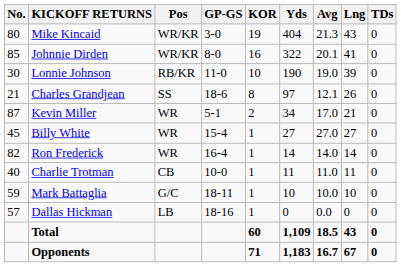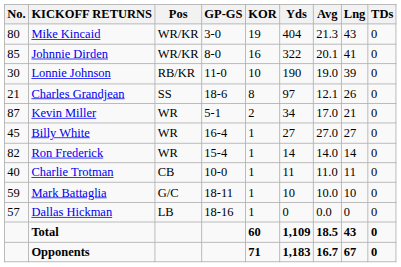 <table class="wikitable" style="white-space:nowrap;">
 <tr>
 <th>No.</th>
 <th>KICKOFF RETURNS</th>
 <th>Pos</th>
 <th>GP-GS</th>
 <th>KOR</th>
 <th>Yds</th>
 <th>Avg</th>
 <th>Lng</th>
 <th>TDs</th>
 </tr>
 <tr>
 <td>80</td>
 <td><a href='#'>Mike Kincaid</a></td>
 <td>WR/KR</td>
 <td>3-0</td>
 <td>19</td>
 <td>404</td>
 <td>21.3</td>
 <td>43</td>
 <td>0</td>
 </tr>
 <tr>
 <td>85</td>
 <td><a href='#'>Johnnie Dirden</a></td>
 <td>WR/KR</td>
 <td>8-0</td>
 <td>16</td>
 <td>322</td>
 <td>20.1</td>
 <td>41</td>
 <td>0</td>
 </tr>
 <tr>
 <td>30</td>
 <td><a href='#'>Lonnie Johnson</a></td>
 <td>RB/KR</td>
 <td>11-0</td>
 <td>10</td>
 <td>190</td>
 <td>19.0</td>
 <td>39</td>
 <td>0</td>
 </tr>
 <tr>
 <td>21</td>
 <td><a href='#'>Charles Grandjean</a></td>
 <td>SS</td>
 <td>18-6</td>
 <td>8</td>
 <td>97</td>
 <td>12.1</td>
 <td>26</td>
 <td>0</td>
 </tr>
 <tr>
 <td>87</td>
 <td><a href='#'>Kevin Miller</a></td>
 <td>WR</td>
 <td>5-1</td>
 <td>2</td>
 <td>34</td>
 <td>17.0</td>
 <td>21</td>
 <td>0</td>
 </tr>
 <tr>
 <td>45</td>
 <td><a href='#'>Billy White</a></td>
 <td>WR</td>
-<td>15-4</td>
+<td>16-4</td>
 <td>1</td>
 <td>27</td>
 <td>27.0</td>
 <td>27</td>
 <td>0</td>
 </tr>
 <tr>
 <td>82</td>
 <td><a href='#'>Ron Frederick</a></td>
 <td>WR</td>
-<td>16-4</td>
+<td>15-4</td>
 <td>1</td>
 <td>14</td>
 <td>14.0</td>
 <td>14</td>
 <td>0</td>
 </tr>
 <tr>
 <td>40</td>
 <td><a href='#'>Charlie Trotman</a></td>
 <td>CB</td>
 <td>10-0</td>
 <td>1</td>
 <td>11</td>
 <td>11.0</td>
 <td>11</td>
 <td>0</td>
 </tr>
 <tr>
 <td>59</td>
 <td><a href='#'>Mark Battaglia</a></td>
 <td>G/C</td>
 <td>18-11</td>
 <td>1</td>
 <td>10</td>
 <td>10.0</td>
 <td>10</td>
 <td>0</td>
 </tr>
 <tr>
 <td>57</td>
 <td><a href='#'>Dallas Hickman</a></td>
 <td>LB</td>
 <td>18-16</td>
 <td>1</td>
 <td>0</td>
 <td>0.0</td>
 <td>0</td>
 <td>0</td>
 </tr>
 <tr>
 <td></td>
 <td><strong>Total</strong></td>
 <td></td>
 <td></td>
 <td><strong>60</strong></td>
 <td><strong>1,109</strong></td>
 <td><strong>18.5</strong></td>
 <td><strong>43</strong></td>
 <td><strong>0</strong></td>
 </tr>
 <tr>
 <td></td>
 <td><strong>Opponents</strong></td>
 <td></td>
 <td></td>
 <td><strong>71</strong></td>
 <td><strong>1,183</strong></td>
 <td><strong>16.7</strong></td>
 <td><strong>67</strong></td>
 <td><strong>0</strong></td>
 </tr>
 </table>
